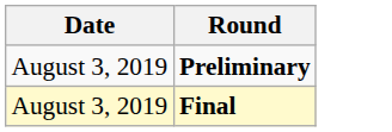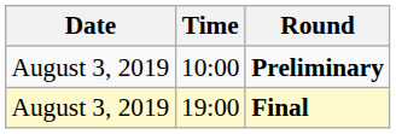 <table class="wikitable">
 <tr>
 <th>Date</th>
+<th>Time</th>
 <th>Round</th>
 </tr>
 <tr>
 <td>August 3, 2019</td>
+<td>10:00</td>
 <td><strong>Preliminary</strong></td>
 </tr>
 <tr style=background:lemonchiffon>
 <td>August 3, 2019</td>
+<td>19:00</td>
 <td><strong>Final</strong></td>
 </tr>
 </table>
